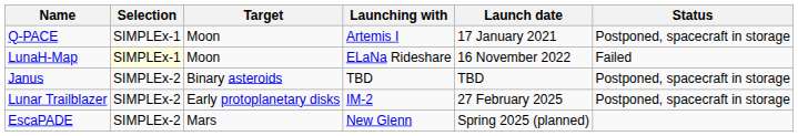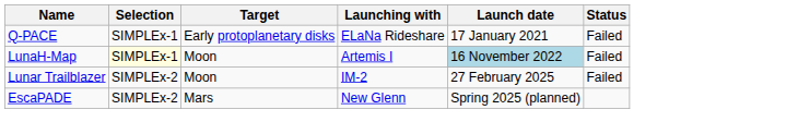 <table class="wikitable">
 <tr>
 <th>Name</th>
 <th>Selection</th>
 <th>Target</th>
 <th>Launching with</th>
 <th>Launch date</th>
 <th>Status</th>
 </tr>
 <tr>
 <td><a href='#'>Q-PACE</a></td>
 <td>SIMPLEx-1</td>
-<td>Moon</td>
-<td><a href='#'>Artemis I</a></td>
+<td>Early <a href='#'>protoplanetary disks</a></td>
+<td><a href='#'>ELaNa</a> Rideshare</td>
 <td>17 January 2021</td>
-<td>Postponed, spacecraft in storage</td>
+<td>Failed</td>
 </tr>
 <tr>
 <td><a href='#'>LunaH-Map</a></td>
 <td style="background: lightyellow;">SIMPLEx-1</td>
 <td>Moon</td>
-<td><a href='#'>ELaNa</a> Rideshare</td>
-<td>16 November 2022</td>
+<td><a href='#'>Artemis I</a></td>
+<td style="background: lightblue;">16 November 2022</td>
 <td>Failed</td>
-</tr>
-<tr>
-<td><a href='#'>Janus</a></td>
-<td>SIMPLEx-2</td>
-<td>Binary <a href='#'>asteroids</a></td>
-<td>TBD</td>
-<td>TBD</td>
-<td>Postponed, spacecraft in storage</td>
 </tr>
 <tr>
 <td><a href='#'>Lunar Trailblazer</a></td>
 <td>SIMPLEx-2</td>
-<td>Early <a href='#'>protoplanetary disks</a></td>
+<td>Moon</td>
 <td><a href='#'>IM-2</a></td>
 <td>27 February 2025</td>
-<td>Postponed, spacecraft in storage</td>
+<td>Failed</td>
 </tr>
 <tr>
 <td><a href='#'>EscaPADE</a></td>
 <td>SIMPLEx-2</td>
 <td>Mars</td>
 <td><a href='#'>New Glenn</a></td>
 <td>Spring 2025 (planned)</td>
 <td></td>
 </tr>
 </table>
